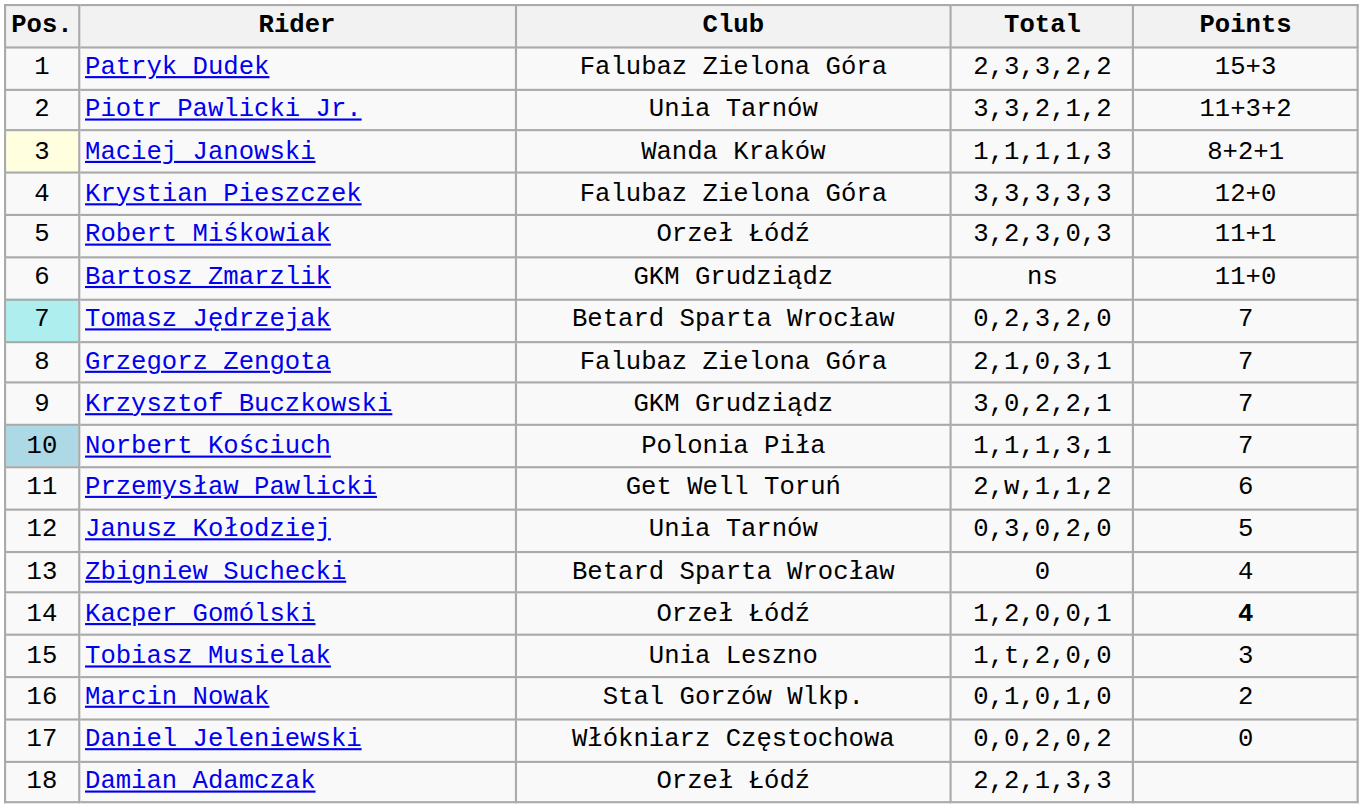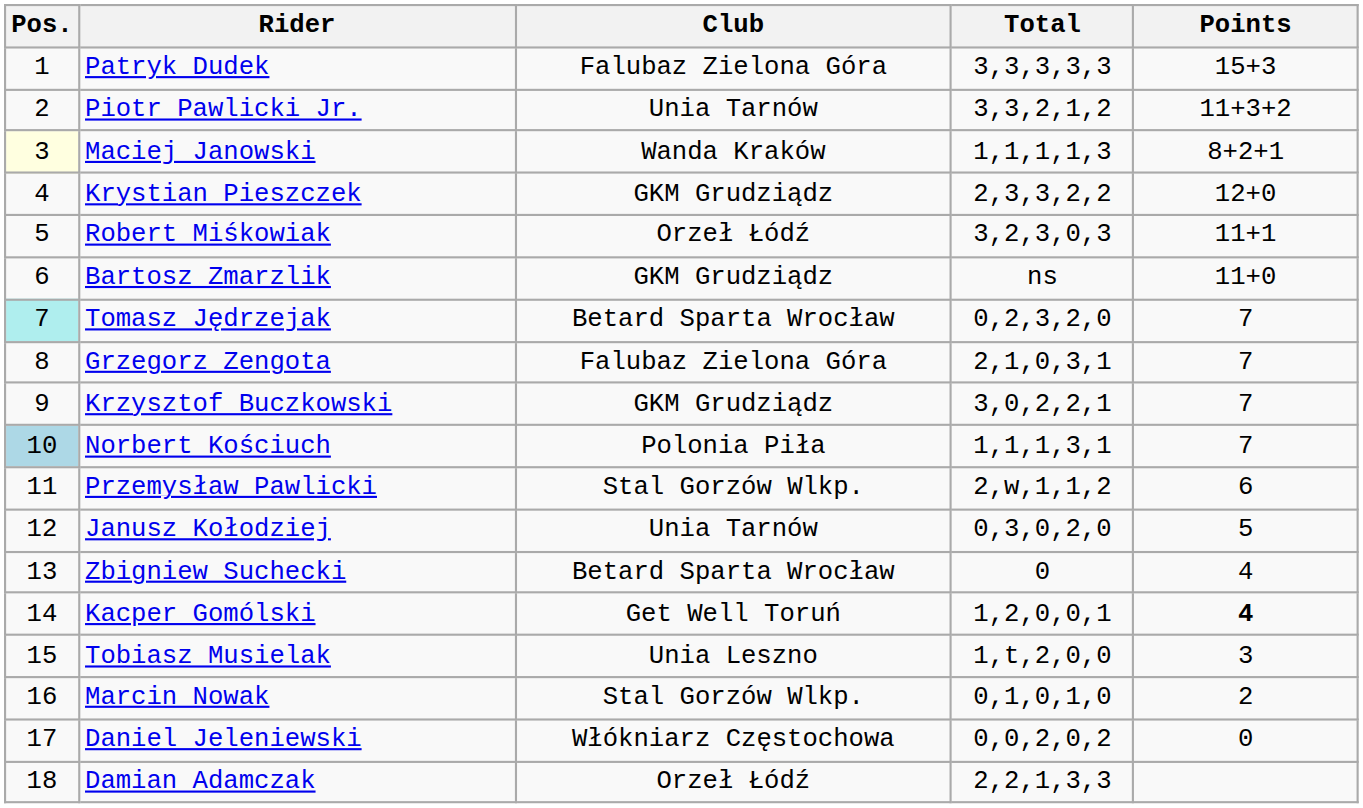 <table class=wikitable style="font-size:93%;">
 <tr>
 <th width=25px>Pos.</th>
 <th width=200px>Rider</th>
 <th width=200px>Club</th>
 <th width=80px>Total</th>
 <th width=100px>Points</th>
 </tr>
 <tr align=center>
 <td>1</td>
 <td align=left><a href='#'>Patryk Dudek</a></td>
 <td>Falubaz Zielona Góra</td>
-<td>2,3,3,2,2</td>
+<td>3,3,3,3,3</td>
 <td>15+3</td>
 </tr>
 <tr align=center>
 <td>2</td>
 <td align=left><a href='#'>Piotr Pawlicki Jr.</a></td>
 <td>Unia Tarnów</td>
 <td>3,3,2,1,2</td>
 <td>11+3+2</td>
 </tr>
 <tr align=center>
 <td style="background: lightyellow;">3</td>
 <td align=left><a href='#'>Maciej Janowski</a></td>
 <td>Wanda Kraków</td>
 <td>1,1,1,1,3</td>
 <td>8+2+1</td>
 </tr>
 <tr align=center>
 <td>4</td>
 <td align=left><a href='#'>Krystian Pieszczek</a></td>
-<td>Falubaz Zielona Góra</td>
-<td>3,3,3,3,3</td>
+<td>GKM Grudziądz</td>
+<td>2,3,3,2,2</td>
 <td>12+0</td>
 </tr>
 <tr align=center>
 <td>5</td>
 <td align=left><a href='#'>Robert Miśkowiak</a></td>
 <td>Orzeł Łódź</td>
 <td>3,2,3,0,3</td>
 <td>11+1</td>
 </tr>
 <tr align=center>
 <td>6</td>
 <td align=left><a href='#'>Bartosz Zmarzlik</a></td>
 <td>GKM Grudziądz</td>
 <td>ns</td>
 <td>11+0</td>
 </tr>
 <tr align=center>
 <td style="background: paleturquoise;">7</td>
 <td align=left><a href='#'>Tomasz Jędrzejak</a></td>
 <td>Betard Sparta Wrocław</td>
 <td>0,2,3,2,0</td>
 <td>7</td>
 </tr>
 <tr align=center>
 <td>8</td>
 <td align=left><a href='#'>Grzegorz Zengota</a></td>
 <td>Falubaz Zielona Góra</td>
 <td>2,1,0,3,1</td>
 <td>7</td>
 </tr>
 <tr align=center>
 <td>9</td>
 <td align=left><a href='#'>Krzysztof Buczkowski</a></td>
 <td>GKM Grudziądz</td>
 <td>3,0,2,2,1</td>
 <td>7</td>
 </tr>
 <tr align=center>
 <td style="background: lightblue;">10</td>
 <td align=left><a href='#'>Norbert Kościuch</a></td>
 <td>Polonia Piła</td>
 <td>1,1,1,3,1</td>
 <td>7</td>
 </tr>
 <tr align=center>
 <td>11</td>
 <td align=left><a href='#'>Przemysław Pawlicki</a></td>
-<td>Get Well Toruń</td>
+<td>Stal Gorzów Wlkp.</td>
 <td>2,w,1,1,2</td>
 <td>6</td>
 </tr>
 <tr align=center>
 <td>12</td>
 <td align=left><a href='#'>Janusz Kołodziej</a></td>
 <td>Unia Tarnów</td>
 <td>0,3,0,2,0</td>
 <td>5</td>
 </tr>
 <tr align=center>
 <td>13</td>
 <td align=left><a href='#'>Zbigniew Suchecki</a></td>
 <td>Betard Sparta Wrocław</td>
 <td>0</td>
 <td>4</td>
 </tr>
 <tr align=center>
 <td>14</td>
 <td align=left><a href='#'>Kacper Gomólski</a></td>
-<td>Orzeł Łódź</td>
+<td>Get Well Toruń</td>
 <td>1,2,0,0,1</td>
 <td><strong>4</strong></td>
 </tr>
 <tr align=center>
 <td>15</td>
 <td align=left><a href='#'>Tobiasz Musielak</a></td>
 <td>Unia Leszno</td>
 <td>1,t,2,0,0</td>
 <td>3</td>
 </tr>
 <tr align=center>
 <td>16</td>
 <td align=left><a href='#'>Marcin Nowak</a></td>
 <td>Stal Gorzów Wlkp.</td>
 <td>0,1,0,1,0</td>
 <td>2</td>
 </tr>
 <tr align=center>
 <td>17</td>
 <td align=left><a href='#'>Daniel Jeleniewski</a></td>
 <td>Włókniarz Częstochowa</td>
 <td>0,0,2,0,2</td>
 <td>0</td>
 </tr>
 <tr align=center>
 <td>18</td>
 <td align=left><a href='#'>Damian Adamczak</a></td>
 <td>Orzeł Łódź</td>
 <td>2,2,1,3,3</td>
 <td></td>
 </tr>
 </table>
